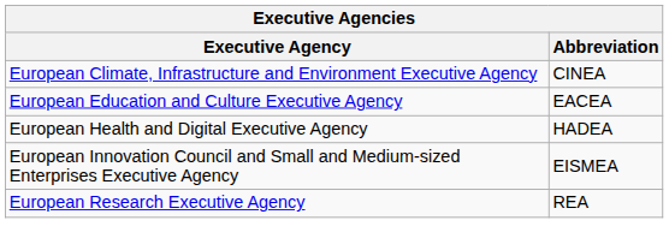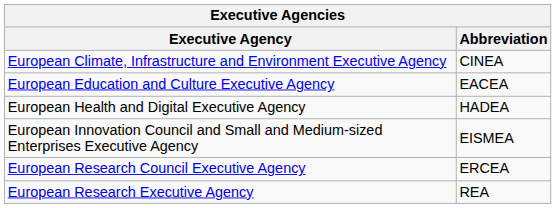 <table class="wikitable sortable">
 <tr>
 <th colspan=2>Executive Agencies</th>
 </tr>
 <tr>
 <th>Executive Agency</th>
 <th>Abbreviation</th>
 </tr>
 <tr>
 <td><a href='#'>European Climate, Infrastructure and Environment Executive Agency</a></td>
 <td>CINEA</td>
 </tr>
 <tr>
 <td><a href='#'>European Education and Culture Executive Agency</a></td>
 <td>EACEA</td>
 </tr>
 <tr>
 <td>European Health and Digital Executive Agency</td>
 <td>HADEA</td>
 </tr>
 <tr>
 <td>European Innovation Council and Small and Medium-sized Enterprises Executive Agency</td>
 <td>EISMEA</td>
 </tr>
 <tr>
+<td><a href='#'>European Research Council Executive Agency</a></td>
+<td>ERCEA</td>
+</tr>
+<tr>
 <td><a href='#'>European Research Executive Agency</a></td>
 <td>REA</td>
 </tr>
 </table>
